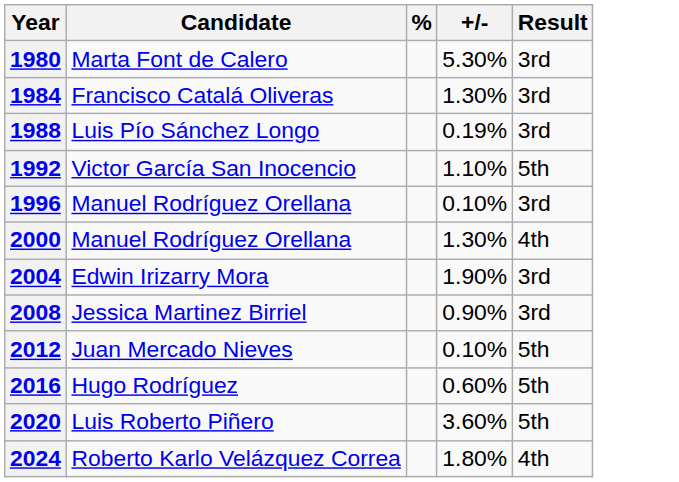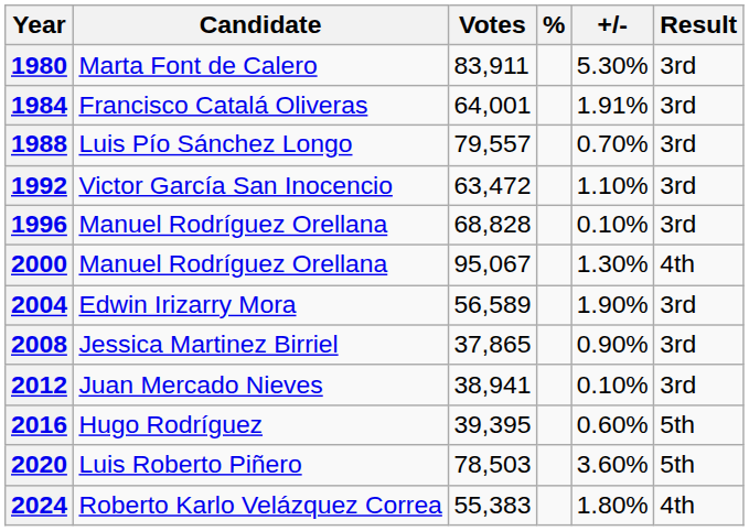 <table class="wikitable">
 <tr>
 <th>Year</th>
 <th>Candidate</th>
+<th>Votes</th>
 <th>%</th>
 <th>+/-</th>
 <th>Result</th>
 </tr>
 <tr>
 <th><a href='#'>1980</a></th>
 <td><a href='#'>Marta Font de Calero</a></td>
+<td>83,911</td>
 <td></td>
 <td> 5.30%</td>
 <td>3rd</td>
 </tr>
 <tr>
 <th><a href='#'>1984</a></th>
 <td><a href='#'>Francisco Catalá Oliveras</a></td>
+<td>64,001</td>
 <td></td>
-<td> 1.30%</td>
+<td> 1.91%</td>
 <td>3rd</td>
 </tr>
 <tr>
 <th><a href='#'>1988</a></th>
 <td><a href='#'>Luis Pío Sánchez Longo</a></td>
+<td>79,557</td>
 <td></td>
-<td> 0.19%</td>
+<td> 0.70%</td>
 <td>3rd</td>
 </tr>
 <tr>
 <th><a href='#'>1992</a></th>
 <td><a href='#'>Victor García San Inocencio</a></td>
+<td>63,472</td>
 <td></td>
 <td> 1.10%</td>
-<td>5th</td>
+<td>3rd</td>
 </tr>
 <tr>
 <th><a href='#'>1996</a></th>
 <td><a href='#'>Manuel Rodríguez Orellana</a></td>
+<td>68,828</td>
 <td></td>
 <td> 0.10%</td>
 <td>3rd</td>
 </tr>
 <tr>
 <th><a href='#'>2000</a></th>
 <td><a href='#'>Manuel Rodríguez Orellana</a></td>
+<td>95,067</td>
 <td></td>
 <td> 1.30%</td>
 <td>4th</td>
 </tr>
 <tr>
 <th><a href='#'>2004</a></th>
 <td><a href='#'>Edwin Irizarry Mora</a></td>
+<td>56,589</td>
 <td></td>
 <td> 1.90%</td>
 <td>3rd</td>
 </tr>
 <tr>
 <th><a href='#'>2008</a></th>
 <td><a href='#'>Jessica Martinez Birriel</a></td>
+<td>37,865</td>
 <td></td>
 <td> 0.90%</td>
 <td>3rd</td>
 </tr>
 <tr>
 <th><a href='#'>2012</a></th>
 <td><a href='#'>Juan Mercado Nieves</a></td>
+<td>38,941</td>
 <td></td>
 <td> 0.10%</td>
-<td>5th</td>
+<td>3rd</td>
 </tr>
 <tr>
 <th><a href='#'>2016</a></th>
 <td><a href='#'>Hugo Rodríguez</a></td>
+<td>39,395</td>
 <td></td>
 <td> 0.60%</td>
 <td>5th</td>
 </tr>
 <tr>
 <th><a href='#'>2020</a></th>
 <td><a href='#'>Luis Roberto Piñero</a></td>
+<td>78,503</td>
 <td></td>
 <td> 3.60%</td>
 <td>5th</td>
 </tr>
 <tr>
 <th><a href='#'>2024</a></th>
 <td><a href='#'>Roberto Karlo Velázquez Correa</a></td>
+<td>55,383</td>
 <td></td>
 <td> 1.80%</td>
 <td>4th</td>
 </tr>
 </table>
